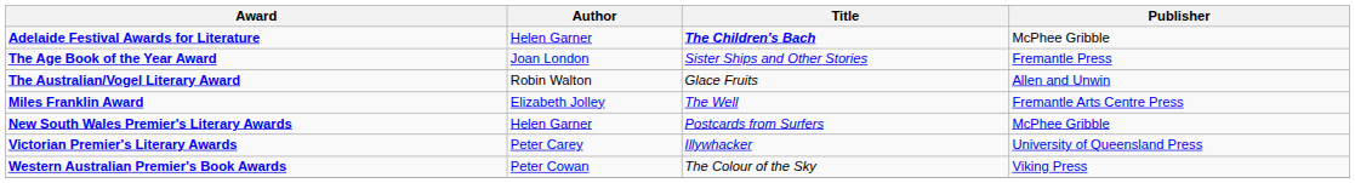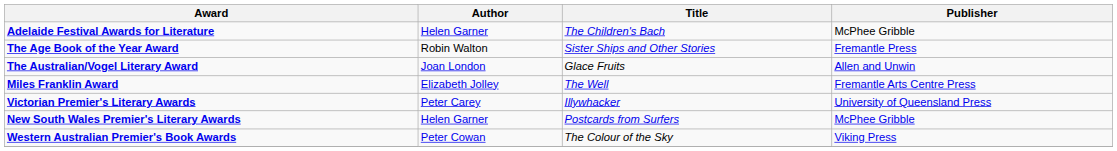 <table class="wikitable" width=100%>
 <tr>
 <th>Award</th>
 <th>Author</th>
 <th>Title</th>
 <th>Publisher</th>
 </tr>
 <tr>
 <td><strong><a href='#'>Adelaide Festival Awards for Literature</a></strong></td>
 <td><a href='#'>Helen Garner</a></td>
-<td><strong><em><a href='#'>The Children's Bach</a></em></strong></td>
+<td><em><a href='#'>The Children's Bach</a></em></td>
 <td>McPhee Gribble</td>
 </tr>
 <tr>
 <td><strong><a href='#'>The Age Book of the Year Award</a></strong></td>
-<td><a href='#'>Joan London</a></td>
+<td>Robin Walton</td>
 <td><em><a href='#'>Sister Ships and Other Stories</a></em></td>
 <td><a href='#'>Fremantle Press</a></td>
 </tr>
 <tr>
 <td><strong><a href='#'>The Australian/Vogel Literary Award</a></strong></td>
-<td>Robin Walton</td>
+<td><a href='#'>Joan London</a></td>
 <td><em>Glace Fruits</em></td>
 <td><a href='#'>Allen and Unwin</a></td>
 </tr>
 <tr>
 <td><strong><a href='#'>Miles Franklin Award</a></strong></td>
 <td><a href='#'>Elizabeth Jolley</a></td>
 <td><em><a href='#'>The Well</a></em></td>
 <td><a href='#'>Fremantle Arts Centre Press</a></td>
 </tr>
 <tr>
+<td><strong><a href='#'>Victorian Premier's Literary Awards</a></strong></td>
+<td><a href='#'>Peter Carey</a></td>
+<td><em><a href='#'>Illywhacker</a></em></td>
+<td><a href='#'>University of Queensland Press</a></td>
+</tr>
+<tr>
 <td><strong><a href='#'>New South Wales Premier's Literary Awards</a></strong></td>
 <td><a href='#'>Helen Garner</a></td>
 <td><em><a href='#'>Postcards from Surfers</a></em></td>
 <td><a href='#'>McPhee Gribble</a></td>
-</tr>
-<tr>
-<td><strong><a href='#'>Victorian Premier's Literary Awards</a></strong></td>
-<td><a href='#'>Peter Carey</a></td>
-<td><em><a href='#'>Illywhacker</a></em></td>
-<td><a href='#'>University of Queensland Press</a></td>
 </tr>
 <tr>
 <td><strong><a href='#'>Western Australian Premier's Book Awards</a></strong></td>
 <td><a href='#'>Peter Cowan</a></td>
 <td><em>The Colour of the Sky</em></td>
 <td><a href='#'>Viking Press</a></td>
 </tr>
 <tr>
 </tr>
 </table>
